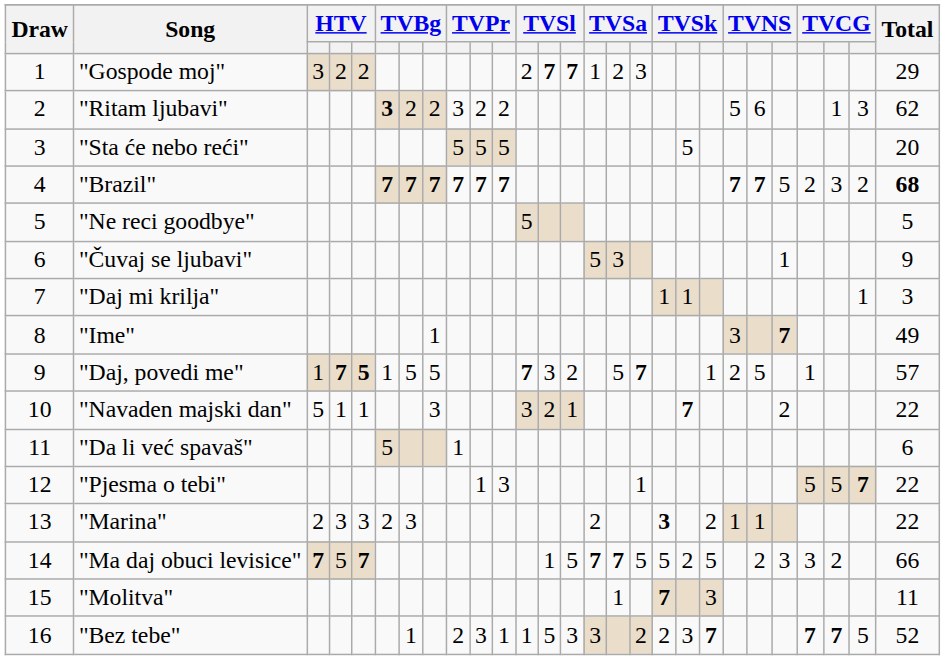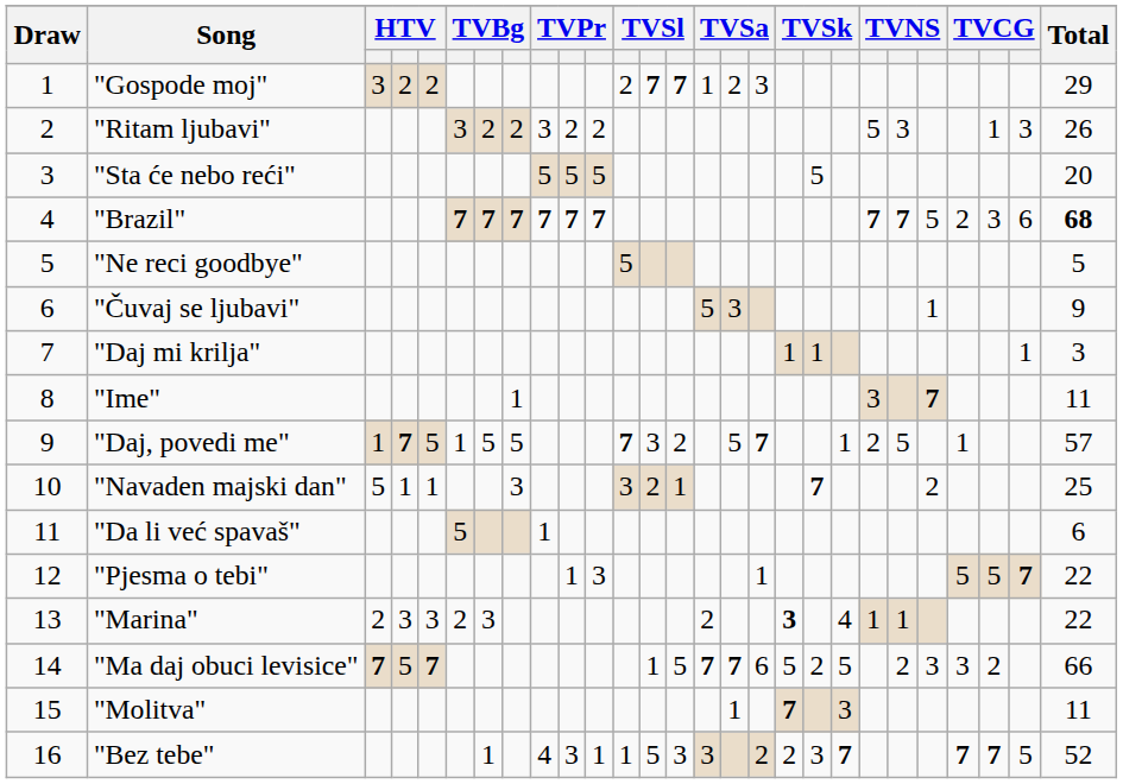 <table class="wikitable plainrowheaders" style="margin: 1em auto 1em auto; text-align:center;">
 <tr>
 </tr>
 <tr>
 <th rowspan="2">Draw</th>
 <th rowspan="2">Song</th>
 <th colspan="3"><a href='#'>HTV</a></th>
 <th colspan="3"><a href='#'>TVBg</a></th>
 <th colspan="3"><a href='#'>TVPr</a></th>
 <th colspan="3"><a href='#'>TVSl</a></th>
 <th colspan="3"><a href='#'>TVSa</a></th>
 <th colspan="3"><a href='#'>TVSk</a></th>
 <th colspan="3"><a href='#'>TVNS</a></th>
 <th colspan="3"><a href='#'>TVCG</a></th>
 <th rowspan="2">Total</th>
 </tr>
 <tr>
 <th></th>
 <th></th>
 <th></th>
 <th></th>
 <th></th>
 <th></th>
 <th></th>
 <th></th>
 <th></th>
 <th></th>
 <th></th>
 <th></th>
 <th></th>
 <th></th>
 <th></th>
 <th></th>
 <th></th>
 <th></th>
 <th></th>
 <th></th>
 <th></th>
 <th></th>
 <th></th>
 <th></th>
 </tr>
 <tr>
 <td>1</td>
 <td align="left">"Gospode moj"</td>
 <td style="background:#EADDCA;">3</td>
 <td style="background:#EADDCA;">2</td>
 <td style="background:#EADDCA;">2</td>
 <td></td>
 <td></td>
 <td></td>
 <td></td>
 <td></td>
 <td></td>
 <td>2</td>
 <td><strong>7</strong></td>
 <td><strong>7</strong></td>
 <td>1</td>
 <td>2</td>
 <td>3</td>
 <td></td>
 <td></td>
 <td></td>
 <td></td>
 <td></td>
 <td></td>
 <td></td>
 <td></td>
 <td></td>
 <td>29</td>
 </tr>
 <tr>
 <td>2</td>
 <td align="left">"Ritam ljubavi"</td>
 <td></td>
 <td></td>
 <td></td>
-<td style="background:#EADDCA;"><strong>3</strong></td>
+<td style="background:#EADDCA;">3</td>
 <td style="background:#EADDCA;">2</td>
 <td style="background:#EADDCA;">2</td>
 <td>3</td>
 <td>2</td>
 <td>2</td>
 <td></td>
 <td></td>
 <td></td>
 <td></td>
 <td></td>
 <td></td>
 <td></td>
 <td></td>
 <td></td>
 <td>5</td>
-<td>6</td>
+<td>3</td>
 <td></td>
 <td></td>
 <td>1</td>
 <td>3</td>
-<td>62</td>
+<td>26</td>
 </tr>
 <tr>
 <td>3</td>
 <td align="left">"Sta će nebo reći"</td>
 <td></td>
 <td></td>
 <td></td>
 <td></td>
 <td></td>
 <td></td>
 <td style="background:#EADDCA;">5</td>
 <td style="background:#EADDCA;">5</td>
 <td style="background:#EADDCA;">5</td>
 <td></td>
 <td></td>
 <td></td>
 <td></td>
 <td></td>
 <td></td>
 <td></td>
 <td>5</td>
 <td></td>
 <td></td>
 <td></td>
 <td></td>
 <td></td>
 <td></td>
 <td></td>
 <td>20</td>
 </tr>
 <tr>
 <td>4</td>
 <td align="left">"Brazil"</td>
 <td></td>
 <td></td>
 <td></td>
 <td style="background:#EADDCA;"><strong>7</strong></td>
 <td style="background:#EADDCA;"><strong>7</strong></td>
 <td style="background:#EADDCA;"><strong>7</strong></td>
 <td><strong>7</strong></td>
 <td><strong>7</strong></td>
 <td><strong>7</strong></td>
 <td></td>
 <td></td>
 <td></td>
 <td></td>
 <td></td>
 <td></td>
 <td></td>
 <td></td>
 <td></td>
 <td><strong>7</strong></td>
 <td><strong>7</strong></td>
 <td>5</td>
 <td>2</td>
 <td>3</td>
-<td>2</td>
+<td>6</td>
 <td><strong>68</strong></td>
 </tr>
 <tr>
 <td>5</td>
 <td align="left">"Ne reci goodbye"</td>
 <td></td>
 <td></td>
 <td></td>
 <td></td>
 <td></td>
 <td></td>
 <td></td>
 <td></td>
 <td></td>
 <td style="background:#EADDCA;">5</td>
 <td style="background:#EADDCA;"></td>
 <td style="background:#EADDCA;"></td>
 <td></td>
 <td></td>
 <td></td>
 <td></td>
 <td></td>
 <td></td>
 <td></td>
 <td></td>
 <td></td>
 <td></td>
 <td></td>
 <td></td>
 <td>5</td>
 </tr>
 <tr>
 <td>6</td>
 <td align="left">"Čuvaj se ljubavi"</td>
 <td></td>
 <td></td>
 <td></td>
 <td></td>
 <td></td>
 <td></td>
 <td></td>
 <td></td>
 <td></td>
 <td></td>
 <td></td>
 <td></td>
 <td style="background:#EADDCA;">5</td>
 <td style="background:#EADDCA;">3</td>
 <td style="background:#EADDCA;"></td>
 <td></td>
 <td></td>
 <td></td>
 <td></td>
 <td></td>
 <td>1</td>
 <td></td>
 <td></td>
 <td></td>
 <td>9</td>
 </tr>
 <tr>
 <td>7</td>
 <td align="left">"Daj mi krilja"</td>
 <td></td>
 <td></td>
 <td></td>
 <td></td>
 <td></td>
 <td></td>
 <td></td>
 <td></td>
 <td></td>
 <td></td>
 <td></td>
 <td></td>
 <td></td>
 <td></td>
 <td></td>
 <td style="background:#EADDCA;">1</td>
 <td style="background:#EADDCA;">1</td>
 <td style="background:#EADDCA;"></td>
 <td></td>
 <td></td>
 <td></td>
 <td></td>
 <td></td>
 <td>1</td>
 <td>3</td>
 </tr>
 <tr>
 <td>8</td>
 <td align="left">"Ime"</td>
 <td></td>
 <td></td>
 <td></td>
 <td></td>
 <td></td>
 <td>1</td>
 <td></td>
 <td></td>
 <td></td>
 <td></td>
 <td></td>
 <td></td>
 <td></td>
 <td></td>
 <td></td>
 <td></td>
 <td></td>
 <td></td>
 <td style="background:#EADDCA;">3</td>
 <td style="background:#EADDCA;"></td>
 <td style="background:#EADDCA;"><strong>7</strong></td>
 <td></td>
 <td></td>
 <td></td>
-<td>49</td>
+<td>11</td>
 </tr>
 <tr>
 <td>9</td>
 <td align="left">"Daj, povedi me"</td>
 <td style="background:#EADDCA;">1</td>
 <td style="background:#EADDCA;"><strong>7</strong></td>
-<td style="background:#EADDCA;"><strong>5</strong></td>
+<td style="background:#EADDCA;">5</td>
 <td>1</td>
 <td>5</td>
 <td>5</td>
 <td></td>
 <td></td>
 <td></td>
 <td><strong>7</strong></td>
 <td>3</td>
 <td>2</td>
 <td></td>
 <td>5</td>
 <td><strong>7</strong></td>
 <td></td>
 <td></td>
 <td>1</td>
 <td>2</td>
 <td>5</td>
 <td></td>
 <td>1</td>
 <td></td>
 <td></td>
 <td>57</td>
 </tr>
 <tr>
 <td>10</td>
 <td align="left">"Navaden majski dan"</td>
 <td>5</td>
 <td>1</td>
 <td>1</td>
 <td></td>
 <td></td>
 <td>3</td>
 <td></td>
 <td></td>
 <td></td>
 <td style="background:#EADDCA;">3</td>
 <td style="background:#EADDCA;">2</td>
 <td style="background:#EADDCA;">1</td>
 <td></td>
 <td></td>
 <td></td>
 <td></td>
 <td><strong>7</strong></td>
 <td></td>
 <td></td>
 <td></td>
 <td>2</td>
 <td></td>
 <td></td>
 <td></td>
-<td>22</td>
+<td>25</td>
 </tr>
 <tr>
 <td>11</td>
 <td align="left">"Da li već spavaš"</td>
 <td></td>
 <td></td>
 <td></td>
 <td style="background:#EADDCA;">5</td>
 <td style="background:#EADDCA;"></td>
 <td style="background:#EADDCA;"></td>
 <td>1</td>
 <td></td>
 <td></td>
 <td></td>
 <td></td>
 <td></td>
 <td></td>
 <td></td>
 <td></td>
 <td></td>
 <td></td>
 <td></td>
 <td></td>
 <td></td>
 <td></td>
 <td></td>
 <td></td>
 <td></td>
 <td>6</td>
 </tr>
 <tr>
 <td>12</td>
 <td align="left">"Pjesma o tebi"</td>
 <td></td>
 <td></td>
 <td></td>
 <td></td>
 <td></td>
 <td></td>
 <td></td>
 <td>1</td>
 <td>3</td>
 <td></td>
 <td></td>
 <td></td>
 <td></td>
 <td></td>
 <td>1</td>
 <td></td>
 <td></td>
 <td></td>
 <td></td>
 <td></td>
 <td></td>
 <td style="background:#EADDCA;">5</td>
 <td style="background:#EADDCA;">5</td>
 <td style="background:#EADDCA;"><strong>7</strong></td>
 <td>22</td>
 </tr>
 <tr>
 <td>13</td>
 <td align="left">"Marina"</td>
 <td>2</td>
 <td>3</td>
 <td>3</td>
 <td>2</td>
 <td>3</td>
 <td></td>
 <td></td>
 <td></td>
 <td></td>
 <td></td>
 <td></td>
 <td></td>
 <td>2</td>
 <td></td>
 <td></td>
 <td><strong>3</strong></td>
 <td></td>
-<td>2</td>
+<td>4</td>
 <td style="background:#EADDCA;">1</td>
 <td style="background:#EADDCA;">1</td>
 <td style="background:#EADDCA;"></td>
 <td></td>
 <td></td>
 <td></td>
 <td>22</td>
 </tr>
 <tr>
 <td>14</td>
 <td align="left">"Ma daj obuci levisice"</td>
 <td style="background:#EADDCA;"><strong>7</strong></td>
 <td style="background:#EADDCA;">5</td>
 <td style="background:#EADDCA;"><strong>7</strong></td>
 <td></td>
 <td></td>
 <td></td>
 <td></td>
 <td></td>
 <td></td>
 <td></td>
 <td>1</td>
 <td>5</td>
 <td><strong>7</strong></td>
 <td><strong>7</strong></td>
-<td>5</td>
+<td>6</td>
 <td>5</td>
 <td>2</td>
 <td>5</td>
 <td></td>
 <td>2</td>
 <td>3</td>
 <td>3</td>
 <td>2</td>
 <td></td>
 <td>66</td>
 </tr>
 <tr>
 <td>15</td>
 <td align="left">"Molitva"</td>
 <td></td>
 <td></td>
 <td></td>
 <td></td>
 <td></td>
 <td></td>
 <td></td>
 <td></td>
 <td></td>
 <td></td>
 <td></td>
 <td></td>
 <td></td>
 <td>1</td>
 <td></td>
 <td style="background:#EADDCA;"><strong>7</strong></td>
 <td style="background:#EADDCA;"></td>
 <td style="background:#EADDCA;">3</td>
 <td></td>
 <td></td>
 <td></td>
 <td></td>
 <td></td>
 <td></td>
 <td>11</td>
 </tr>
 <tr>
 <td>16</td>
 <td align="left">"Bez tebe"</td>
 <td></td>
 <td></td>
 <td></td>
 <td></td>
 <td>1</td>
 <td></td>
-<td>2</td>
+<td>4</td>
 <td>3</td>
 <td>1</td>
 <td>1</td>
 <td>5</td>
 <td>3</td>
 <td style="background:#EADDCA;">3</td>
 <td style="background:#EADDCA;"></td>
 <td style="background:#EADDCA;">2</td>
 <td>2</td>
 <td>3</td>
 <td><strong>7</strong></td>
 <td></td>
 <td></td>
 <td></td>
 <td><strong>7</strong></td>
 <td><strong>7</strong></td>
 <td>5</td>
 <td>52</td>
 </tr>
 </table>
